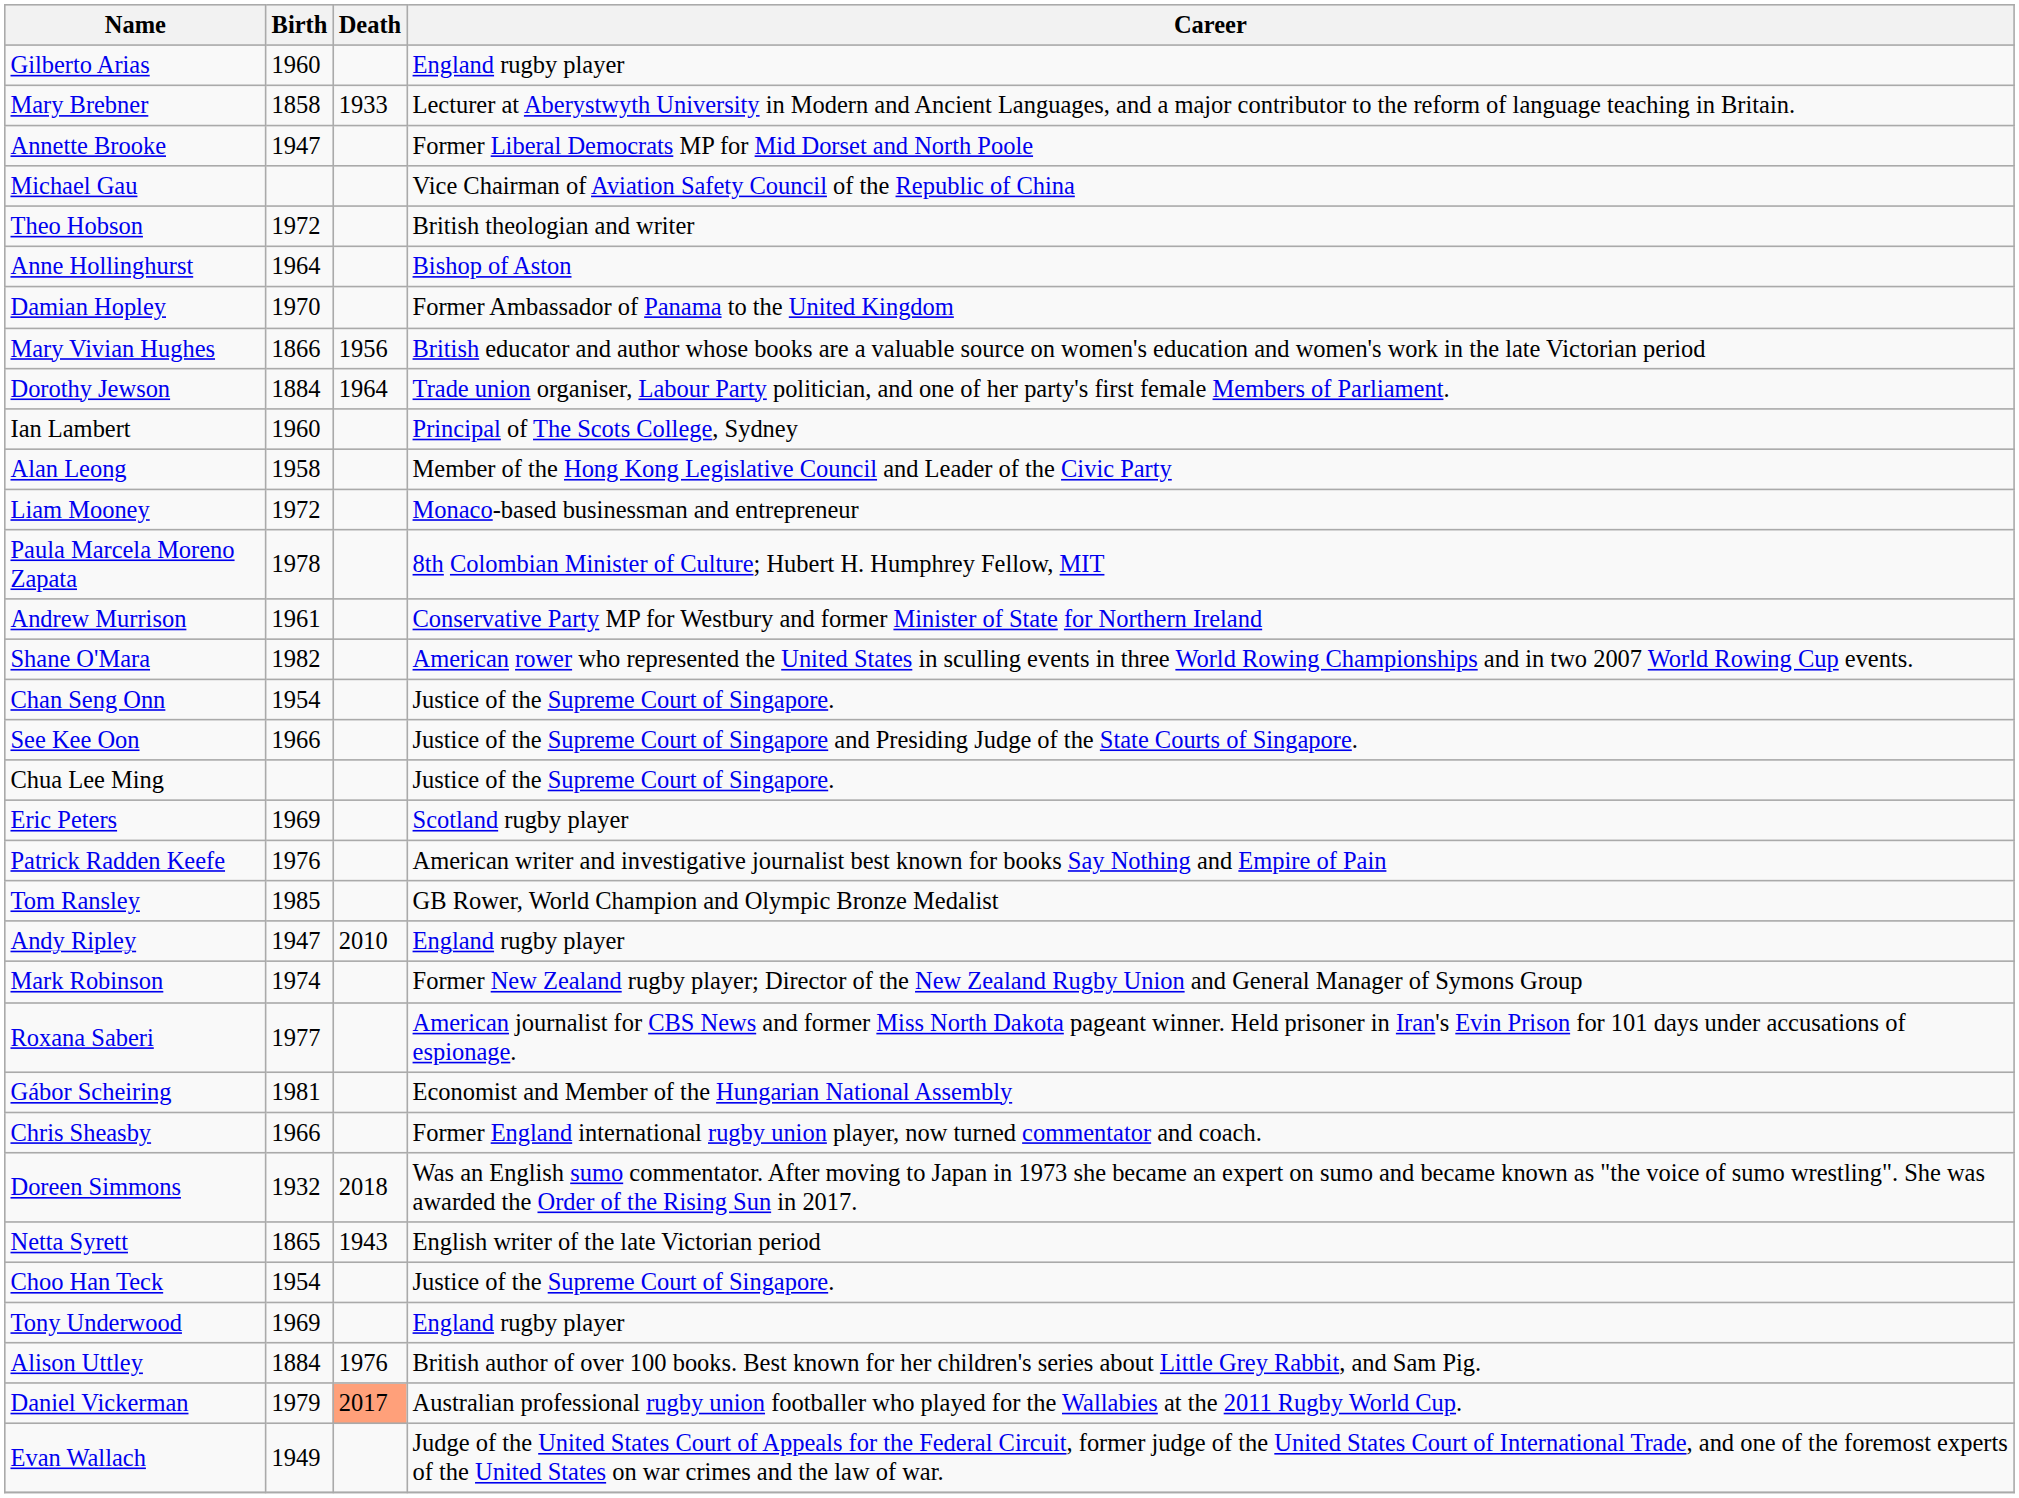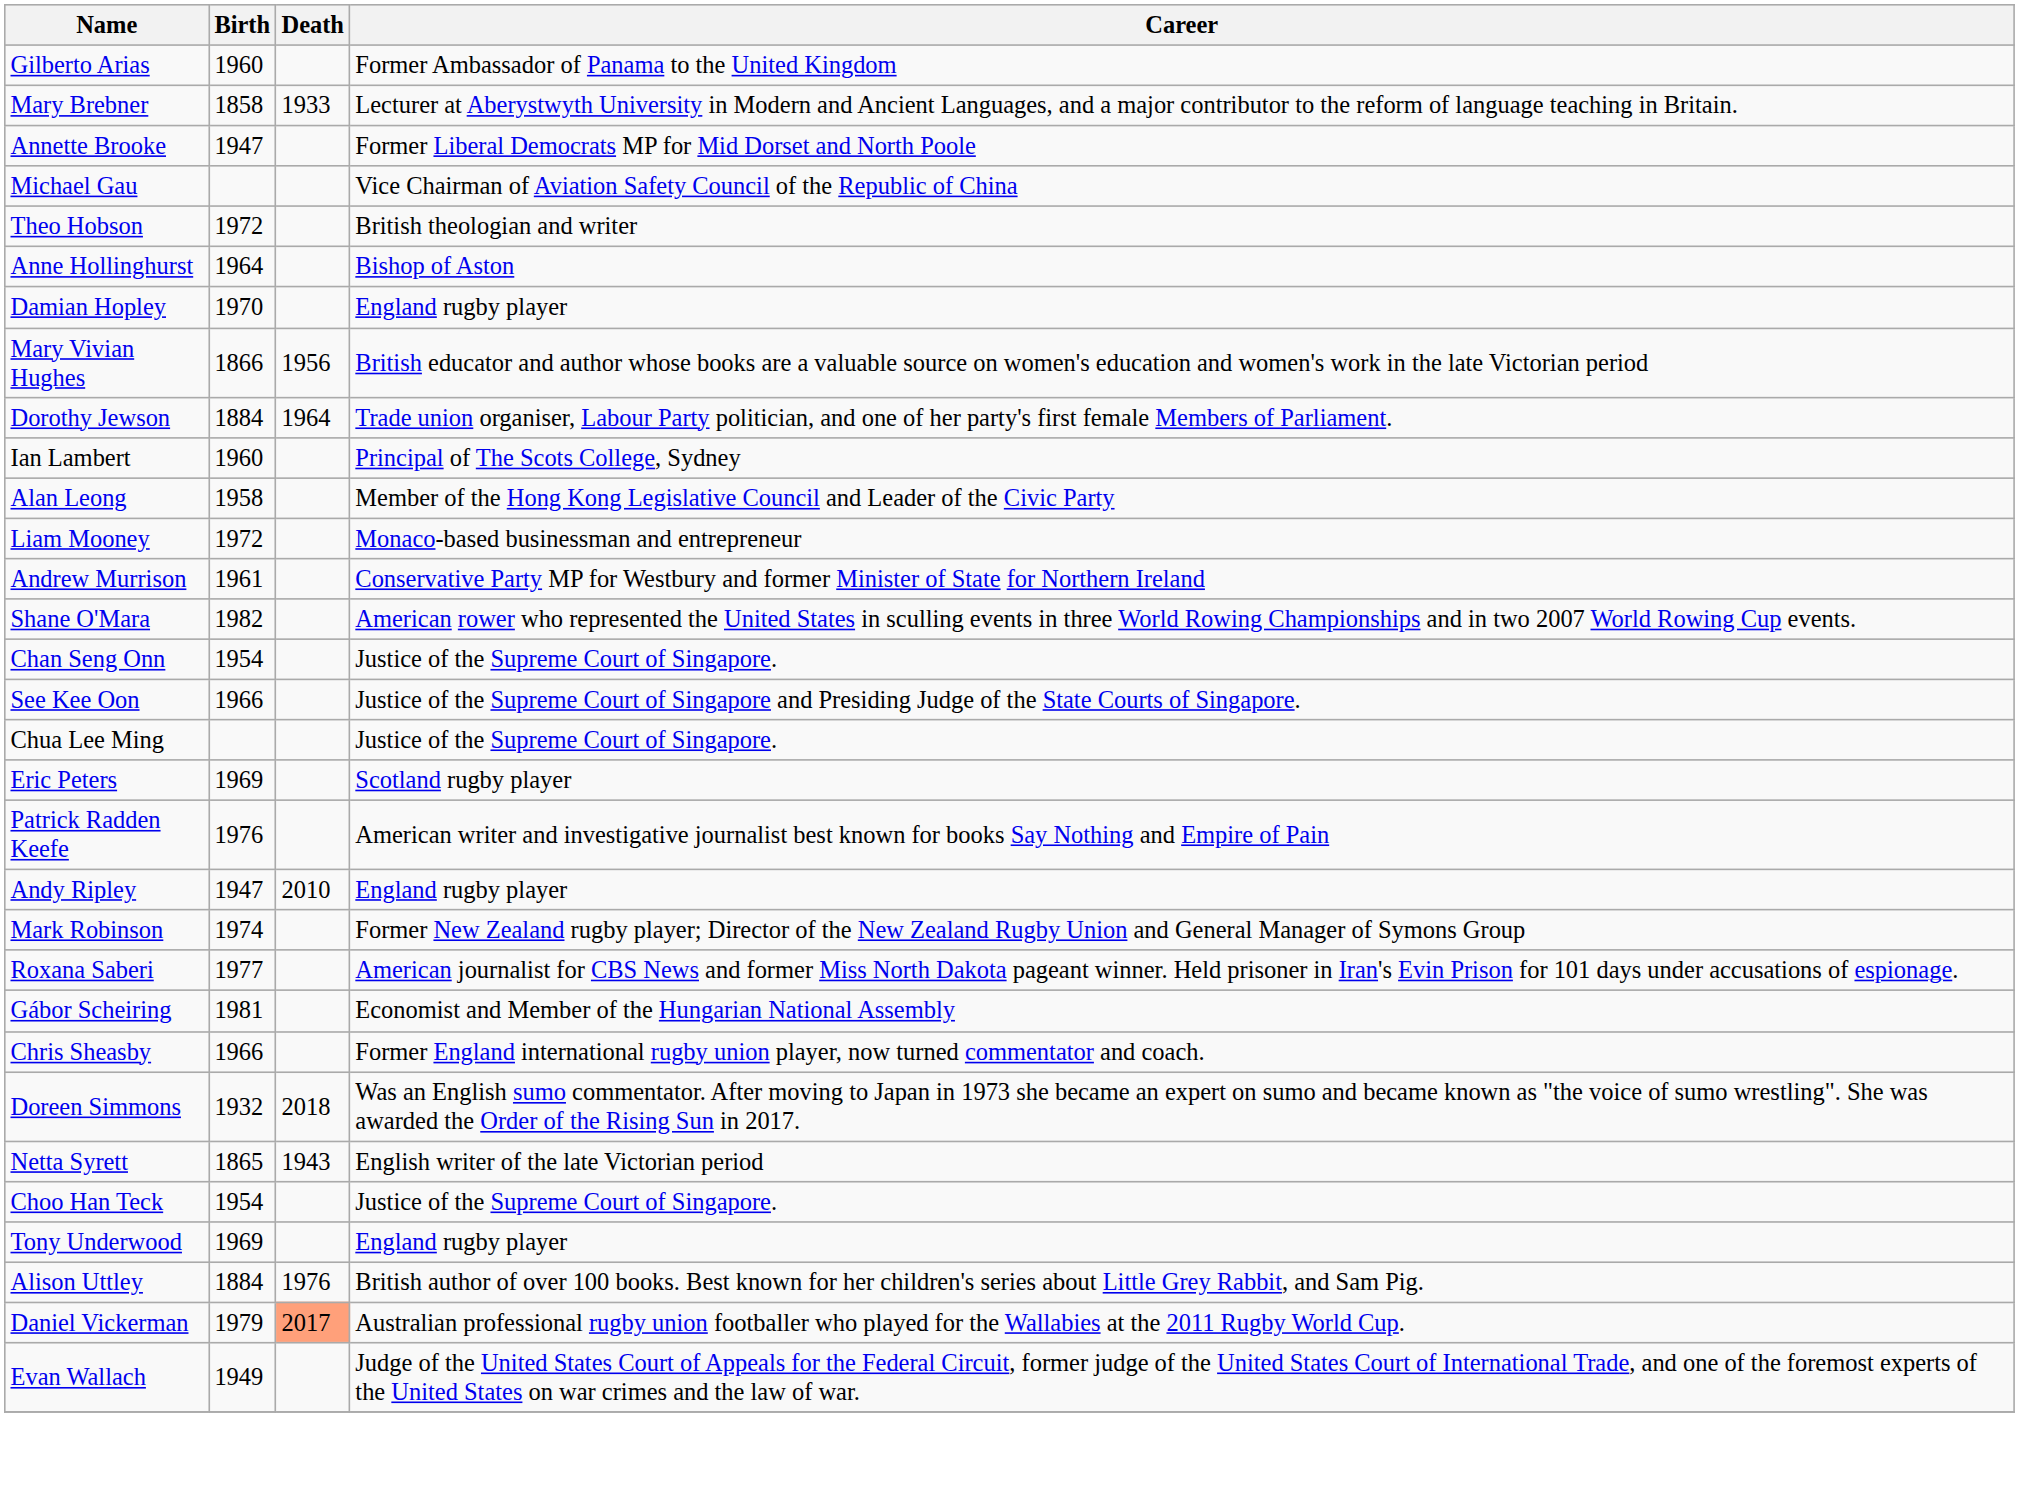 <table class="wikitable sortable" style="font-size: 95%;">
 <tr>
 <th>Name</th>
 <th>Birth</th>
 <th>Death</th>
 <th>Career</th>
 </tr>
 <tr>
 <td><a href='#'>Gilberto Arias</a></td>
 <td>1960</td>
 <td></td>
-<td><a href='#'>England</a> rugby player</td>
+<td>Former Ambassador of <a href='#'>Panama</a> to the <a href='#'>United Kingdom</a></td>
 </tr>
 <tr>
 <td><a href='#'>Mary Brebner</a></td>
 <td>1858</td>
 <td>1933</td>
 <td>Lecturer at <a href='#'>Aberystwyth University</a> in Modern and Ancient Languages, and a major contributor to the reform of language teaching in Britain.</td>
 </tr>
 <tr>
 <td><a href='#'>Annette Brooke</a></td>
 <td>1947</td>
 <td></td>
 <td>Former <a href='#'>Liberal Democrats</a> MP for <a href='#'>Mid Dorset and North Poole</a></td>
 </tr>
 <tr>
 <td><a href='#'>Michael Gau</a></td>
 <td></td>
 <td></td>
 <td>Vice Chairman of <a href='#'>Aviation Safety Council</a> of the <a href='#'>Republic of China</a></td>
 </tr>
 <tr>
 <td><a href='#'>Theo Hobson</a></td>
 <td>1972</td>
 <td></td>
 <td>British theologian and writer</td>
 </tr>
 <tr>
 <td><a href='#'>Anne Hollinghurst</a></td>
 <td>1964</td>
 <td></td>
 <td><a href='#'>Bishop of Aston</a></td>
 </tr>
 <tr>
 <td><a href='#'>Damian Hopley</a></td>
 <td>1970</td>
 <td></td>
-<td>Former Ambassador of <a href='#'>Panama</a> to the <a href='#'>United Kingdom</a></td>
+<td><a href='#'>England</a> rugby player</td>
 </tr>
 <tr>
 <td><a href='#'>Mary Vivian Hughes</a></td>
 <td>1866</td>
 <td>1956</td>
 <td><a href='#'>British</a> educator and author whose books are a valuable source on women's education and women's work in the late Victorian period</td>
 </tr>
 <tr>
 <td><a href='#'>Dorothy Jewson</a></td>
 <td>1884</td>
 <td>1964</td>
 <td><a href='#'>Trade union</a> organiser, <a href='#'>Labour Party</a> politician, and one of her party's first female <a href='#'>Members of Parliament</a>.</td>
 </tr>
 <tr>
 <td>Ian Lambert</td>
 <td>1960</td>
 <td></td>
 <td><a href='#'>Principal</a> of <a href='#'>The Scots College</a>, Sydney</td>
 </tr>
 <tr>
 <td><a href='#'>Alan Leong</a></td>
 <td>1958</td>
 <td></td>
 <td>Member of the <a href='#'>Hong Kong Legislative Council</a> and Leader of the <a href='#'>Civic Party</a></td>
 </tr>
 <tr>
 <td><a href='#'>Liam Mooney</a></td>
 <td>1972</td>
 <td></td>
 <td><a href='#'>Monaco</a>-based businessman and entrepreneur</td>
-</tr>
-<tr>
-<td><a href='#'>Paula Marcela Moreno Zapata</a></td>
-<td>1978</td>
-<td></td>
-<td><a href='#'>8th</a> <a href='#'>Colombian Minister of Culture</a>; Hubert H. Humphrey Fellow, <a href='#'>MIT</a></td>
 </tr>
 <tr>
 <td><a href='#'>Andrew Murrison</a></td>
 <td>1961</td>
 <td></td>
 <td><a href='#'>Conservative Party</a> MP for Westbury and former <a href='#'>Minister of State</a> <a href='#'>for Northern Ireland</a></td>
 </tr>
 <tr>
 <td><a href='#'>Shane O'Mara</a></td>
 <td>1982</td>
 <td></td>
 <td><a href='#'>American</a> <a href='#'>rower</a> who represented the <a href='#'>United States</a> in sculling events in three <a href='#'>World Rowing Championships</a> and in two 2007 <a href='#'>World Rowing Cup</a> events.</td>
 </tr>
 <tr>
 <td><a href='#'>Chan Seng Onn</a></td>
 <td>1954</td>
 <td></td>
 <td>Justice of the <a href='#'>Supreme Court of Singapore</a>.</td>
 </tr>
 <tr>
 <td><a href='#'>See Kee Oon</a></td>
 <td>1966</td>
 <td></td>
 <td>Justice of the <a href='#'>Supreme Court of Singapore</a> and Presiding Judge of the <a href='#'>State Courts of Singapore</a>.</td>
 </tr>
 <tr>
 <td>Chua Lee Ming</td>
 <td></td>
 <td></td>
 <td>Justice of the <a href='#'>Supreme Court of Singapore</a>.</td>
 </tr>
 <tr>
 <td><a href='#'>Eric Peters</a></td>
 <td>1969</td>
 <td></td>
 <td><a href='#'>Scotland</a> rugby player</td>
 </tr>
 <tr>
 <td><a href='#'>Patrick Radden Keefe</a></td>
 <td>1976</td>
 <td></td>
 <td>American writer and investigative journalist best known for books <a href='#'>Say Nothing</a> and <a href='#'>Empire of Pain</a></td>
-</tr>
-<tr>
-<td><a href='#'>Tom Ransley</a></td>
-<td>1985</td>
-<td></td>
-<td>GB Rower, World Champion and Olympic Bronze Medalist</td>
 </tr>
 <tr>
 <td><a href='#'>Andy Ripley</a></td>
 <td>1947</td>
 <td>2010</td>
 <td><a href='#'>England</a> rugby player</td>
 </tr>
 <tr>
 <td><a href='#'>Mark Robinson</a></td>
 <td>1974</td>
 <td></td>
 <td>Former <a href='#'>New Zealand</a> rugby player; Director of the <a href='#'>New Zealand Rugby Union</a> and General Manager of Symons Group</td>
 </tr>
 <tr>
 <td><a href='#'>Roxana Saberi</a></td>
 <td>1977</td>
 <td></td>
 <td><a href='#'>American</a> journalist for <a href='#'>CBS News</a> and former <a href='#'>Miss North Dakota</a> pageant winner. Held prisoner in <a href='#'>Iran</a>'s <a href='#'>Evin Prison</a> for 101 days under accusations of <a href='#'>espionage</a>.</td>
 </tr>
 <tr>
 <td><a href='#'>Gábor Scheiring</a></td>
 <td>1981</td>
 <td></td>
 <td>Economist and Member of the <a href='#'>Hungarian National Assembly</a></td>
 </tr>
 <tr>
 <td><a href='#'>Chris Sheasby</a></td>
 <td>1966</td>
 <td></td>
 <td>Former <a href='#'>England</a> international <a href='#'>rugby union</a> player, now turned <a href='#'>commentator</a> and coach.</td>
 </tr>
 <tr>
 <td><a href='#'>Doreen Simmons</a></td>
 <td>1932</td>
 <td>2018</td>
 <td>Was an English <a href='#'>sumo</a> commentator. After moving to Japan in 1973 she became an expert on sumo and became known as "the voice of sumo wrestling". She was awarded the <a href='#'>Order of the Rising Sun</a> in 2017.</td>
 </tr>
 <tr>
 <td><a href='#'>Netta Syrett</a></td>
 <td>1865</td>
 <td>1943</td>
 <td>English writer of the late Victorian period</td>
 </tr>
 <tr>
 <td><a href='#'>Choo Han Teck</a></td>
 <td>1954</td>
 <td></td>
 <td>Justice of the <a href='#'>Supreme Court of Singapore</a>.</td>
 </tr>
 <tr>
 <td><a href='#'>Tony Underwood</a></td>
 <td>1969</td>
 <td></td>
 <td><a href='#'>England</a> rugby player</td>
 </tr>
 <tr>
 <td><a href='#'>Alison Uttley</a></td>
 <td>1884</td>
 <td>1976</td>
 <td>British author of over 100 books. Best known for her children's series about <a href='#'>Little Grey Rabbit</a>, and Sam Pig.</td>
 </tr>
 <tr>
 <td><a href='#'>Daniel Vickerman</a></td>
 <td>1979</td>
 <td style="background: lightsalmon;">2017</td>
 <td>Australian professional <a href='#'>rugby union</a> footballer who played for the <a href='#'>Wallabies</a> at the <a href='#'>2011 Rugby World Cup</a>.</td>
 </tr>
 <tr>
 <td><a href='#'>Evan Wallach</a></td>
 <td>1949</td>
 <td></td>
 <td>Judge of the <a href='#'>United States Court of Appeals for the Federal Circuit</a>, former judge of the <a href='#'>United States Court of International Trade</a>, and one of the foremost experts of the <a href='#'>United States</a> on war crimes and the law of war.</td>
 </tr>
 <tr>
 </tr>
 </table>
